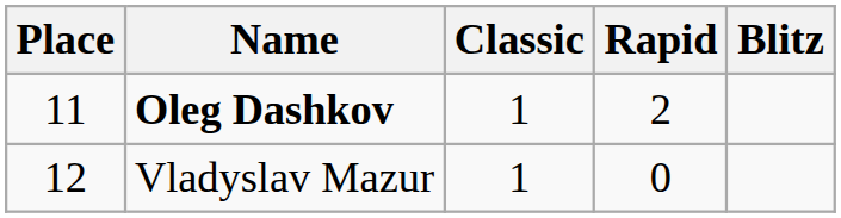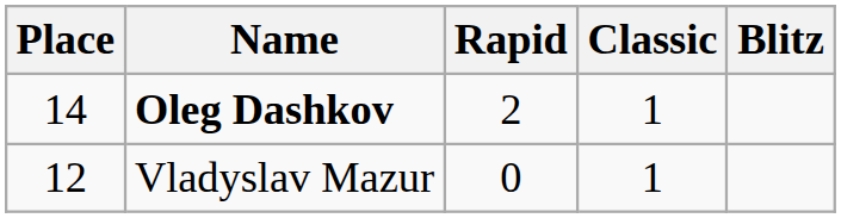 <table class="wikitable">
 <tr>
 <th>Place</th>
 <th>Name</th>
+<th>Rapid</th>
 <th>Classic</th>
-<th>Rapid</th>
 <th>Blitz</th>
 </tr>
 <tr align="center">
-<td>11</td>
+<td>14</td>
 <td align="left"><strong> Oleg Dashkov</strong></td>
+<td>2</td>
 <td>1</td>
-<td>2</td>
 <td></td>
 </tr>
 <tr align="center">
 <td>12</td>
 <td align="left"> Vladyslav Mazur</td>
+<td>0</td>
 <td>1</td>
-<td>0</td>
 <td></td>
 </tr>
 </table>
